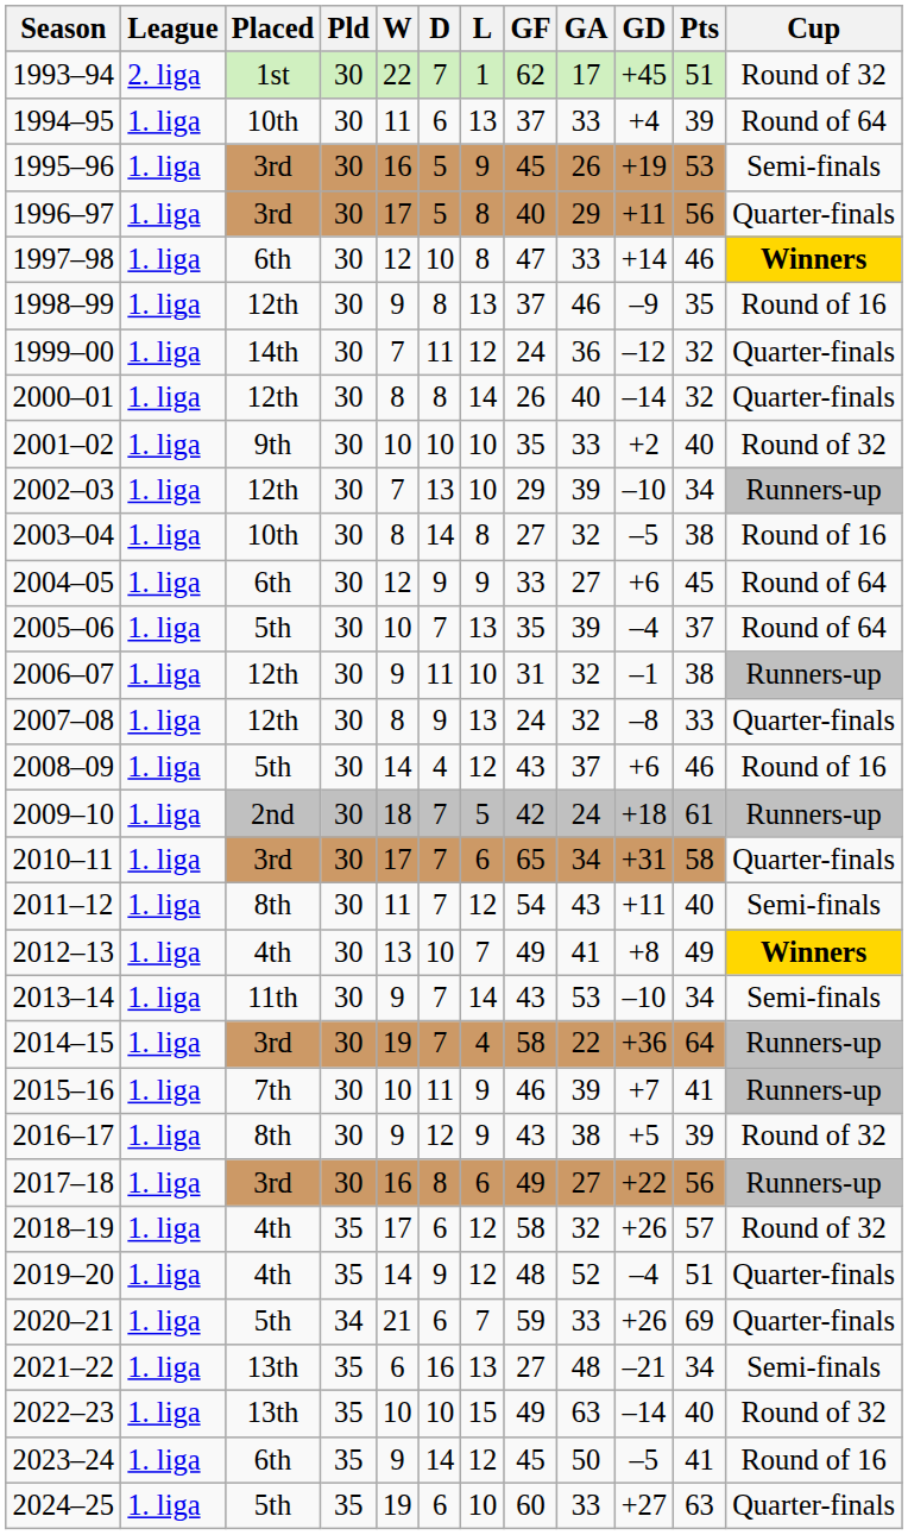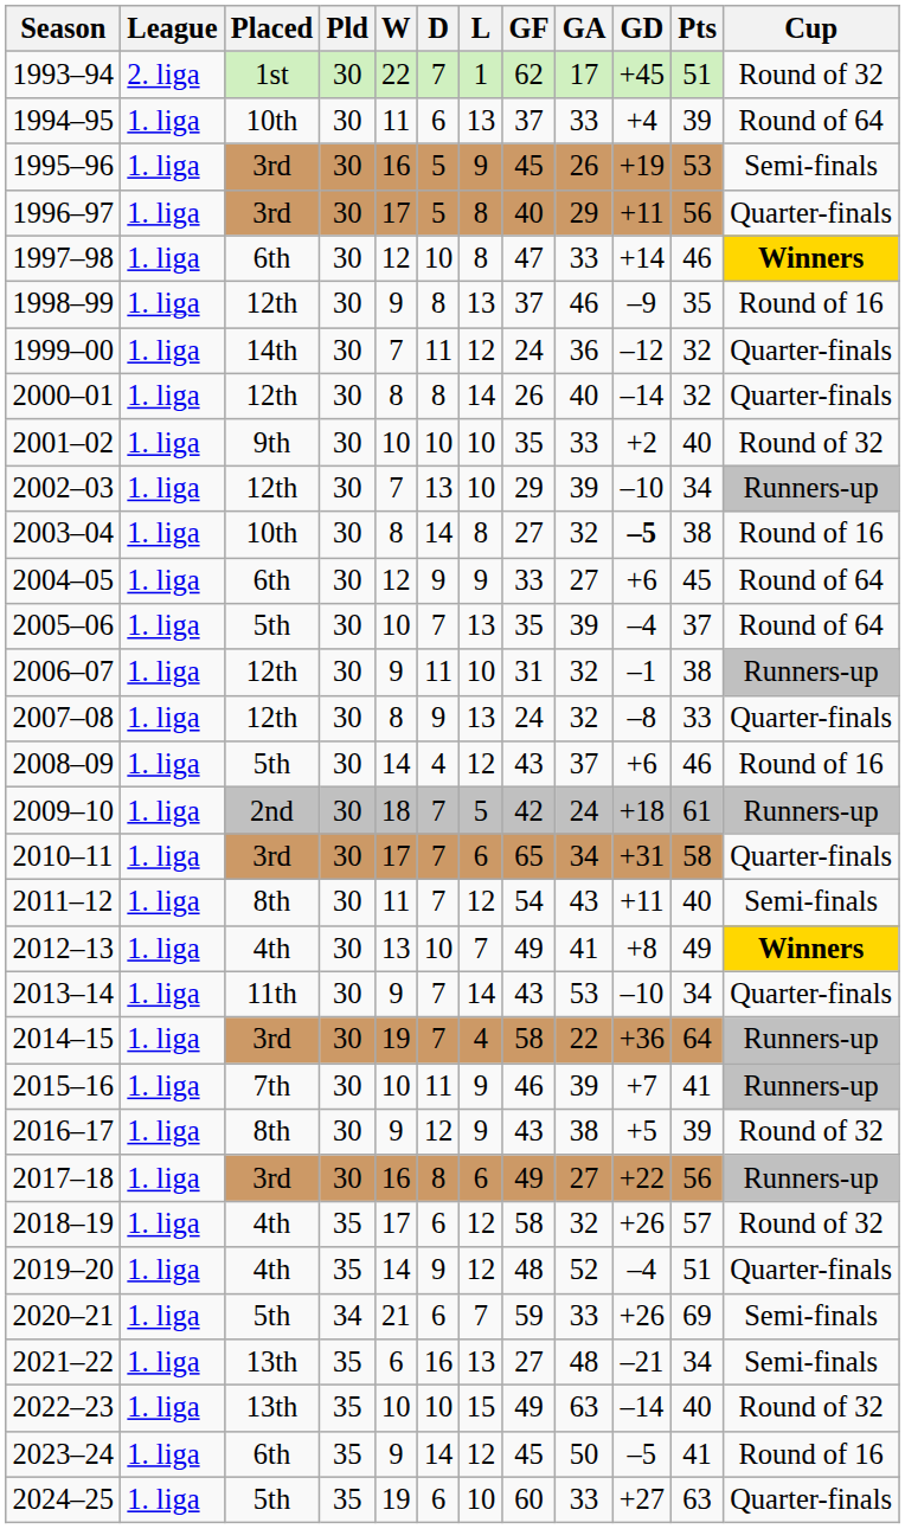 <table class="wikitable sortable">
 <tr>
 <th>Season</th>
 <th>League</th>
 <th>Placed</th>
 <th>Pld</th>
 <th>W</th>
 <th>D</th>
 <th>L</th>
 <th>GF</th>
 <th>GA</th>
 <th>GD</th>
 <th>Pts</th>
 <th>Cup</th>
 </tr>
 <tr>
 <td>1993–94</td>
 <td><a href='#'>2. liga</a></td>
 <td style="background: #D0F0C0; text-align:center">1st</td>
 <td style="background: #D0F0C0; text-align:center">30</td>
 <td style="background: #D0F0C0; text-align:center">22</td>
 <td style="background: #D0F0C0; text-align:center">7</td>
 <td style="background: #D0F0C0; text-align:center">1</td>
 <td style="background: #D0F0C0; text-align:center">62</td>
 <td style="background: #D0F0C0; text-align:center">17</td>
 <td style="background: #D0F0C0; text-align:center">+45</td>
 <td style="background: #D0F0C0; text-align:center">51</td>
 <td style="text-align:center">Round of 32</td>
 </tr>
 <tr>
 <td>1994–95</td>
 <td><a href='#'>1. liga</a></td>
 <td style="text-align:center">10th</td>
 <td style="text-align:center">30</td>
 <td style="text-align:center">11</td>
 <td style="text-align:center">6</td>
 <td style="text-align:center">13</td>
 <td style="text-align:center">37</td>
 <td style="text-align:center">33</td>
 <td style="text-align:center">+4</td>
 <td style="text-align:center">39</td>
 <td style="text-align:center">Round of 64</td>
 </tr>
 <tr>
 <td>1995–96</td>
 <td><a href='#'>1. liga</a></td>
 <td style="background:#c96; text-align:center">3rd</td>
 <td style="background:#c96; text-align:center">30</td>
 <td style="background:#c96; text-align:center">16</td>
 <td style="background:#c96; text-align:center">5</td>
 <td style="background:#c96; text-align:center">9</td>
 <td style="background:#c96; text-align:center">45</td>
 <td style="background:#c96; text-align:center">26</td>
 <td style="background:#c96; text-align:center">+19</td>
 <td style="background:#c96; text-align:center">53</td>
 <td style="text-align:center">Semi-finals</td>
 </tr>
 <tr>
 <td>1996–97</td>
 <td><a href='#'>1. liga</a></td>
 <td style="background:#c96; text-align:center">3rd</td>
 <td style="background:#c96; text-align:center">30</td>
 <td style="background:#c96; text-align:center">17</td>
 <td style="background:#c96; text-align:center">5</td>
 <td style="background:#c96; text-align:center">8</td>
 <td style="background:#c96; text-align:center">40</td>
 <td style="background:#c96; text-align:center">29</td>
 <td style="background:#c96; text-align:center">+11</td>
 <td style="background:#c96; text-align:center">56</td>
 <td style="text-align:center">Quarter-finals</td>
 </tr>
 <tr>
 <td>1997–98</td>
 <td><a href='#'>1. liga</a></td>
 <td style="text-align:center">6th</td>
 <td style="text-align:center">30</td>
 <td style="text-align:center">12</td>
 <td style="text-align:center">10</td>
 <td style="text-align:center">8</td>
 <td style="text-align:center">47</td>
 <td style="text-align:center">33</td>
 <td style="text-align:center">+14</td>
 <td style="text-align:center">46</td>
 <td style="text-align:center; background:gold;"><strong>Winners</strong></td>
 </tr>
 <tr>
 <td>1998–99</td>
 <td><a href='#'>1. liga</a></td>
 <td style="text-align:center">12th</td>
 <td style="text-align:center">30</td>
 <td style="text-align:center">9</td>
 <td style="text-align:center">8</td>
 <td style="text-align:center">13</td>
 <td style="text-align:center">37</td>
 <td style="text-align:center">46</td>
 <td style="text-align:center">–9</td>
 <td style="text-align:center">35</td>
 <td style="text-align:center">Round of 16</td>
 </tr>
 <tr>
 <td>1999–00</td>
 <td><a href='#'>1. liga</a></td>
 <td style="text-align:center">14th</td>
 <td style="text-align:center">30</td>
 <td style="text-align:center">7</td>
 <td style="text-align:center">11</td>
 <td style="text-align:center">12</td>
 <td style="text-align:center">24</td>
 <td style="text-align:center">36</td>
 <td style="text-align:center">–12</td>
 <td style="text-align:center">32</td>
 <td style="text-align:center">Quarter-finals</td>
 </tr>
 <tr>
 <td>2000–01</td>
 <td><a href='#'>1. liga</a></td>
 <td style="text-align:center">12th</td>
 <td style="text-align:center">30</td>
 <td style="text-align:center">8</td>
 <td style="text-align:center">8</td>
 <td style="text-align:center">14</td>
 <td style="text-align:center">26</td>
 <td style="text-align:center">40</td>
 <td style="text-align:center">–14</td>
 <td style="text-align:center">32</td>
 <td style="text-align:center">Quarter-finals</td>
 </tr>
 <tr>
 <td>2001–02</td>
 <td><a href='#'>1. liga</a></td>
 <td style="text-align:center">9th</td>
 <td style="text-align:center">30</td>
 <td style="text-align:center">10</td>
 <td style="text-align:center">10</td>
 <td style="text-align:center">10</td>
 <td style="text-align:center">35</td>
 <td style="text-align:center">33</td>
 <td style="text-align:center">+2</td>
 <td style="text-align:center">40</td>
 <td style="text-align:center">Round of 32</td>
 </tr>
 <tr>
 <td>2002–03</td>
 <td><a href='#'>1. liga</a></td>
 <td style="text-align:center">12th</td>
 <td style="text-align:center">30</td>
 <td style="text-align:center">7</td>
 <td style="text-align:center">13</td>
 <td style="text-align:center">10</td>
 <td style="text-align:center">29</td>
 <td style="text-align:center">39</td>
 <td style="text-align:center">–10</td>
 <td style="text-align:center">34</td>
 <td style="text-align:center; background:silver">Runners-up</td>
 </tr>
 <tr>
 <td>2003–04</td>
 <td><a href='#'>1. liga</a></td>
 <td style="text-align:center">10th</td>
 <td style="text-align:center">30</td>
 <td style="text-align:center">8</td>
 <td style="text-align:center">14</td>
 <td style="text-align:center">8</td>
 <td style="text-align:center">27</td>
 <td style="text-align:center">32</td>
-<td style="text-align:center">–5</td>
+<td style="text-align:center"><strong>–5</strong></td>
 <td style="text-align:center">38</td>
 <td style="text-align:center">Round of 16</td>
 </tr>
 <tr>
 <td>2004–05</td>
 <td><a href='#'>1. liga</a></td>
 <td style="text-align:center">6th</td>
 <td style="text-align:center">30</td>
 <td style="text-align:center">12</td>
 <td style="text-align:center">9</td>
 <td style="text-align:center">9</td>
 <td style="text-align:center">33</td>
 <td style="text-align:center">27</td>
 <td style="text-align:center">+6</td>
 <td style="text-align:center">45</td>
 <td style="text-align:center">Round of 64</td>
 </tr>
 <tr>
 <td>2005–06</td>
 <td><a href='#'>1. liga</a></td>
 <td style="text-align:center">5th</td>
 <td style="text-align:center">30</td>
 <td style="text-align:center">10</td>
 <td style="text-align:center">7</td>
 <td style="text-align:center">13</td>
 <td style="text-align:center">35</td>
 <td style="text-align:center">39</td>
 <td style="text-align:center">–4</td>
 <td style="text-align:center">37</td>
 <td style="text-align:center">Round of 64</td>
 </tr>
 <tr>
 <td>2006–07</td>
 <td><a href='#'>1. liga</a></td>
 <td style="text-align:center">12th</td>
 <td style="text-align:center">30</td>
 <td style="text-align:center">9</td>
 <td style="text-align:center">11</td>
 <td style="text-align:center">10</td>
 <td style="text-align:center">31</td>
 <td style="text-align:center">32</td>
 <td style="text-align:center">–1</td>
 <td style="text-align:center">38</td>
 <td style="text-align:center; background:silver">Runners-up</td>
 </tr>
 <tr>
 <td>2007–08</td>
 <td><a href='#'>1. liga</a></td>
 <td style="text-align:center">12th</td>
 <td style="text-align:center">30</td>
 <td style="text-align:center">8</td>
 <td style="text-align:center">9</td>
 <td style="text-align:center">13</td>
 <td style="text-align:center">24</td>
 <td style="text-align:center">32</td>
 <td style="text-align:center">–8</td>
 <td style="text-align:center">33</td>
 <td style="text-align:center">Quarter-finals</td>
 </tr>
 <tr>
 <td>2008–09</td>
 <td><a href='#'>1. liga</a></td>
 <td style="text-align:center">5th</td>
 <td style="text-align:center">30</td>
 <td style="text-align:center">14</td>
 <td style="text-align:center">4</td>
 <td style="text-align:center">12</td>
 <td style="text-align:center">43</td>
 <td style="text-align:center">37</td>
 <td style="text-align:center">+6</td>
 <td style="text-align:center">46</td>
 <td style="text-align:center">Round of 16</td>
 </tr>
 <tr>
 <td>2009–10</td>
 <td><a href='#'>1. liga</a></td>
 <td style="text-align:center; background:silver">2nd</td>
 <td style="text-align:center; background:silver">30</td>
 <td style="text-align:center; background:silver">18</td>
 <td style="text-align:center; background:silver">7</td>
 <td style="text-align:center; background:silver">5</td>
 <td style="text-align:center; background:silver">42</td>
 <td style="text-align:center; background:silver">24</td>
 <td style="text-align:center; background:silver">+18</td>
 <td style="text-align:center; background:silver">61</td>
 <td style="text-align:center; background:silver">Runners-up</td>
 </tr>
 <tr>
 <td>2010–11</td>
 <td><a href='#'>1. liga</a></td>
 <td style="background:#c96; text-align:center">3rd</td>
 <td style="background:#c96; text-align:center">30</td>
 <td style="background:#c96; text-align:center">17</td>
 <td style="background:#c96; text-align:center">7</td>
 <td style="background:#c96; text-align:center">6</td>
 <td style="background:#c96; text-align:center">65</td>
 <td style="background:#c96; text-align:center">34</td>
 <td style="background:#c96; text-align:center">+31</td>
 <td style="background:#c96; text-align:center">58</td>
 <td style="text-align:center">Quarter-finals</td>
 </tr>
 <tr>
 <td>2011–12</td>
 <td><a href='#'>1. liga</a></td>
 <td style="text-align:center">8th</td>
 <td style="text-align:center">30</td>
 <td style="text-align:center">11</td>
 <td style="text-align:center">7</td>
 <td style="text-align:center">12</td>
 <td style="text-align:center">54</td>
 <td style="text-align:center">43</td>
 <td style="text-align:center">+11</td>
 <td style="text-align:center">40</td>
 <td style="text-align:center">Semi-finals</td>
 </tr>
 <tr>
 <td>2012–13</td>
 <td><a href='#'>1. liga</a></td>
 <td style="text-align:center">4th</td>
 <td style="text-align:center">30</td>
 <td style="text-align:center">13</td>
 <td style="text-align:center">10</td>
 <td style="text-align:center">7</td>
 <td style="text-align:center">49</td>
 <td style="text-align:center">41</td>
 <td style="text-align:center">+8</td>
 <td style="text-align:center">49</td>
 <td style="text-align:center; background:gold;"><strong>Winners</strong></td>
 </tr>
 <tr>
 <td>2013–14</td>
 <td><a href='#'>1. liga</a></td>
 <td style="text-align:center">11th</td>
 <td style="text-align:center">30</td>
 <td style="text-align:center">9</td>
 <td style="text-align:center">7</td>
 <td style="text-align:center">14</td>
 <td style="text-align:center">43</td>
 <td style="text-align:center">53</td>
 <td style="text-align:center">–10</td>
 <td style="text-align:center">34</td>
-<td style="text-align:center">Semi-finals</td>
+<td style="text-align:center">Quarter-finals</td>
 </tr>
 <tr>
 <td>2014–15</td>
 <td><a href='#'>1. liga</a></td>
 <td style="background:#c96; text-align:center">3rd</td>
 <td style="background:#c96; text-align:center">30</td>
 <td style="background:#c96; text-align:center">19</td>
 <td style="background:#c96; text-align:center">7</td>
 <td style="background:#c96; text-align:center">4</td>
 <td style="background:#c96; text-align:center">58</td>
 <td style="background:#c96; text-align:center">22</td>
 <td style="background:#c96; text-align:center">+36</td>
 <td style="background:#c96; text-align:center">64</td>
 <td style="text-align:center; background:silver">Runners-up</td>
 </tr>
 <tr>
 <td>2015–16</td>
 <td><a href='#'>1. liga</a></td>
 <td style="text-align:center">7th</td>
 <td style="text-align:center">30</td>
 <td style="text-align:center">10</td>
 <td style="text-align:center">11</td>
 <td style="text-align:center">9</td>
 <td style="text-align:center">46</td>
 <td style="text-align:center">39</td>
 <td style="text-align:center">+7</td>
 <td style="text-align:center">41</td>
 <td style="text-align:center; background:silver">Runners-up</td>
 </tr>
 <tr>
 <td>2016–17</td>
 <td><a href='#'>1. liga</a></td>
 <td style="text-align:center">8th</td>
 <td style="text-align:center">30</td>
 <td style="text-align:center">9</td>
 <td style="text-align:center">12</td>
 <td style="text-align:center">9</td>
 <td style="text-align:center">43</td>
 <td style="text-align:center">38</td>
 <td style="text-align:center">+5</td>
 <td style="text-align:center">39</td>
 <td style="text-align:center">Round of 32</td>
 </tr>
 <tr>
 <td>2017–18</td>
 <td><a href='#'>1. liga</a></td>
 <td style="background:#c96; text-align:center">3rd</td>
 <td style="background:#c96; text-align:center">30</td>
 <td style="background:#c96; text-align:center">16</td>
 <td style="background:#c96; text-align:center">8</td>
 <td style="background:#c96; text-align:center">6</td>
 <td style="background:#c96; text-align:center">49</td>
 <td style="background:#c96; text-align:center">27</td>
 <td style="background:#c96; text-align:center">+22</td>
 <td style="background:#c96; text-align:center">56</td>
 <td style="text-align:center; background:silver">Runners-up</td>
 </tr>
 <tr>
 <td>2018–19</td>
 <td><a href='#'>1. liga</a></td>
 <td style="text-align:center">4th</td>
 <td style="text-align:center">35</td>
 <td style="text-align:center">17</td>
 <td style="text-align:center">6</td>
 <td style="text-align:center">12</td>
 <td style="text-align:center">58</td>
 <td style="text-align:center">32</td>
 <td style="text-align:center">+26</td>
 <td style="text-align:center">57</td>
 <td style="text-align:center">Round of 32</td>
 </tr>
 <tr>
 <td>2019–20</td>
 <td><a href='#'>1. liga</a></td>
 <td style="text-align:center">4th</td>
 <td style="text-align:center">35</td>
 <td style="text-align:center">14</td>
 <td style="text-align:center">9</td>
 <td style="text-align:center">12</td>
 <td style="text-align:center">48</td>
 <td style="text-align:center">52</td>
 <td style="text-align:center">–4</td>
 <td style="text-align:center">51</td>
 <td style="text-align:center">Quarter-finals</td>
 </tr>
 <tr>
 <td>2020–21</td>
 <td><a href='#'>1. liga</a></td>
 <td style="text-align:center">5th</td>
 <td style="text-align:center">34</td>
 <td style="text-align:center">21</td>
 <td style="text-align:center">6</td>
 <td style="text-align:center">7</td>
 <td style="text-align:center">59</td>
 <td style="text-align:center">33</td>
 <td style="text-align:center">+26</td>
 <td style="text-align:center">69</td>
-<td style="text-align:center">Quarter-finals</td>
+<td style="text-align:center">Semi-finals</td>
 </tr>
 <tr>
 <td>2021–22</td>
 <td><a href='#'>1. liga</a></td>
 <td style="text-align:center">13th</td>
 <td style="text-align:center">35</td>
 <td style="text-align:center">6</td>
 <td style="text-align:center">16</td>
 <td style="text-align:center">13</td>
 <td style="text-align:center">27</td>
 <td style="text-align:center">48</td>
 <td style="text-align:center">–21</td>
 <td style="text-align:center">34</td>
 <td style="text-align:center">Semi-finals</td>
 </tr>
 <tr>
 <td>2022–23</td>
 <td><a href='#'>1. liga</a></td>
 <td style="text-align:center">13th</td>
 <td style="text-align:center">35</td>
 <td style="text-align:center">10</td>
 <td style="text-align:center">10</td>
 <td style="text-align:center">15</td>
 <td style="text-align:center">49</td>
 <td style="text-align:center">63</td>
 <td style="text-align:center">–14</td>
 <td style="text-align:center">40</td>
 <td style="text-align:center">Round of 32</td>
 </tr>
 <tr>
 <td>2023–24</td>
 <td><a href='#'>1. liga</a></td>
 <td style="text-align:center">6th</td>
 <td style="text-align:center">35</td>
 <td style="text-align:center">9</td>
 <td style="text-align:center">14</td>
 <td style="text-align:center">12</td>
 <td style="text-align:center">45</td>
 <td style="text-align:center">50</td>
 <td style="text-align:center">–5</td>
 <td style="text-align:center">41</td>
 <td style="text-align:center">Round of 16</td>
 </tr>
 <tr>
 <td>2024–25</td>
 <td><a href='#'>1. liga</a></td>
 <td style="text-align:center">5th</td>
 <td style="text-align:center">35</td>
 <td style="text-align:center">19</td>
 <td style="text-align:center">6</td>
 <td style="text-align:center">10</td>
 <td style="text-align:center">60</td>
 <td style="text-align:center">33</td>
 <td style="text-align:center">+27</td>
 <td style="text-align:center">63</td>
 <td style="text-align:center">Quarter-finals</td>
 </tr>
 </table>
